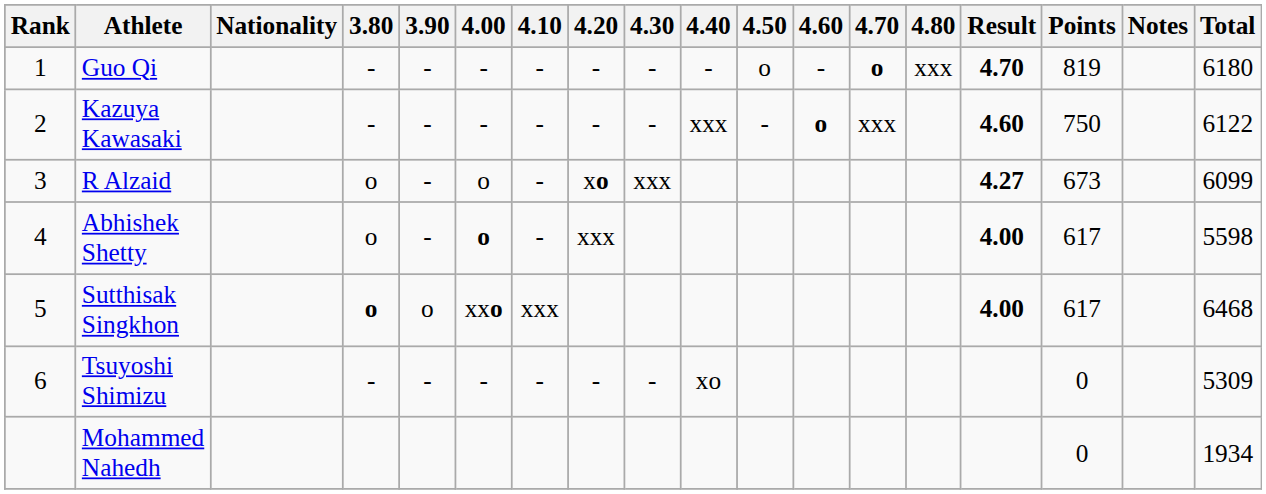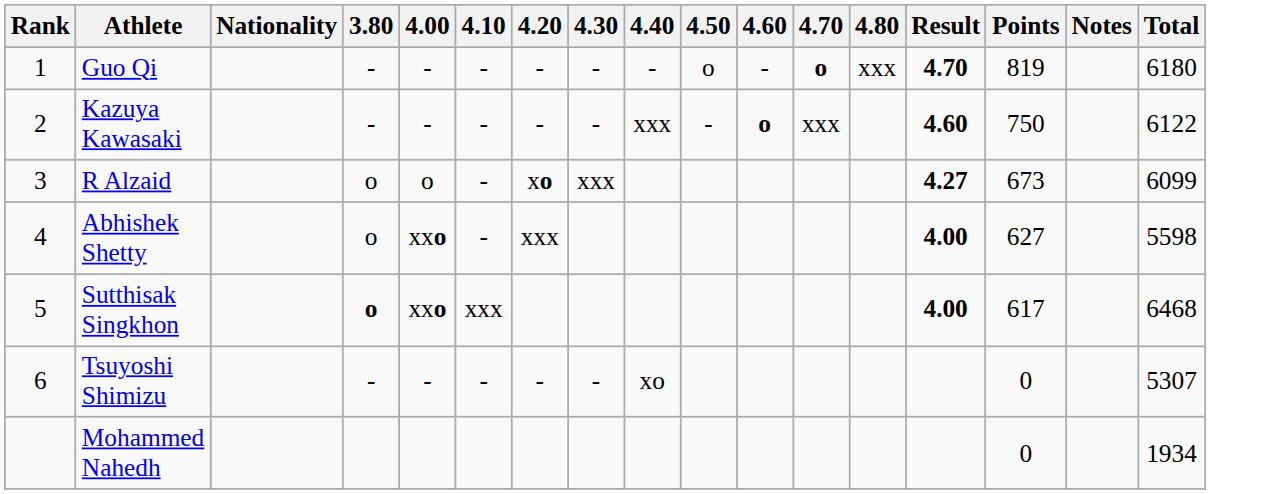 <table class="wikitable sortable" style="text-align:center;font-size:90%">
 <tr>
 <th>Rank</th>
 <th>Athlete</th>
 <th>Nationality</th>
 <th>3.80</th>
-<th>3.90</th>
 <th>4.00</th>
 <th>4.10</th>
 <th>4.20</th>
 <th>4.30</th>
 <th>4.40</th>
 <th>4.50</th>
 <th>4.60</th>
 <th>4.70</th>
 <th>4.80</th>
 <th>Result</th>
 <th>Points</th>
 <th>Notes</th>
 <th>Total</th>
 </tr>
 <tr>
 <td>1</td>
 <td align="left"><a href='#'>Guo Qi</a></td>
 <td align=left></td>
 <td>-</td>
 <td>-</td>
 <td>-</td>
 <td>-</td>
 <td>-</td>
 <td>-</td>
-<td>-</td>
 <td>o</td>
 <td>-</td>
 <td><strong>o</strong></td>
 <td>xxx</td>
 <td><strong>4.70</strong></td>
 <td>819</td>
 <td></td>
 <td>6180</td>
 </tr>
 <tr>
 <td>2</td>
 <td align="left"><a href='#'>Kazuya Kawasaki</a></td>
 <td align=left></td>
-<td>-</td>
 <td>-</td>
 <td>-</td>
 <td>-</td>
 <td>-</td>
 <td>-</td>
 <td>xxx</td>
 <td>-</td>
 <td><strong>o</strong></td>
 <td>xxx</td>
 <td></td>
 <td><strong>4.60</strong></td>
 <td>750</td>
 <td></td>
 <td>6122</td>
 </tr>
 <tr>
 <td>3</td>
 <td align="left"><a href='#'>R Alzaid</a></td>
 <td align=left></td>
 <td>o</td>
-<td>-</td>
 <td>o</td>
 <td>-</td>
 <td>x<strong>o</strong></td>
 <td>xxx</td>
 <td></td>
 <td></td>
 <td></td>
 <td></td>
 <td></td>
 <td><strong>4.27</strong></td>
 <td>673</td>
 <td></td>
 <td>6099</td>
 </tr>
 <tr>
 <td>4</td>
 <td align="left"><a href='#'>Abhishek Shetty</a></td>
 <td align=left></td>
 <td>o</td>
-<td>-</td>
-<td><strong>o</strong></td>
+<td>xx<strong>o</strong></td>
 <td>-</td>
 <td>xxx</td>
 <td></td>
 <td></td>
 <td></td>
 <td></td>
 <td></td>
 <td></td>
 <td><strong>4.00</strong></td>
-<td>617</td>
+<td>627</td>
 <td></td>
 <td>5598</td>
 </tr>
 <tr>
 <td>5</td>
 <td align="left"><a href='#'>Sutthisak Singkhon</a></td>
 <td align=left></td>
 <td><strong>o</strong></td>
-<td>o</td>
 <td>xx<strong>o</strong></td>
 <td>xxx</td>
 <td></td>
 <td></td>
 <td></td>
 <td></td>
 <td></td>
 <td></td>
 <td></td>
 <td><strong>4.00</strong></td>
 <td>617</td>
 <td></td>
 <td>6468</td>
 </tr>
 <tr>
 <td>6</td>
 <td align="left"><a href='#'>Tsuyoshi Shimizu</a></td>
 <td align=left></td>
 <td>-</td>
 <td>-</td>
 <td>-</td>
 <td>-</td>
 <td>-</td>
-<td>-</td>
 <td>xo</td>
 <td></td>
 <td></td>
 <td></td>
 <td></td>
 <td><strong></strong></td>
 <td>0</td>
 <td></td>
-<td>5309</td>
+<td>5307</td>
 </tr>
 <tr>
 <td></td>
 <td align="left"><a href='#'>Mohammed Nahedh</a></td>
 <td align=left></td>
-<td></td>
 <td></td>
 <td></td>
 <td></td>
 <td></td>
 <td></td>
 <td></td>
 <td></td>
 <td></td>
 <td></td>
 <td></td>
 <td><strong></strong></td>
 <td>0</td>
 <td></td>
 <td>1934</td>
 </tr>
 </table>
